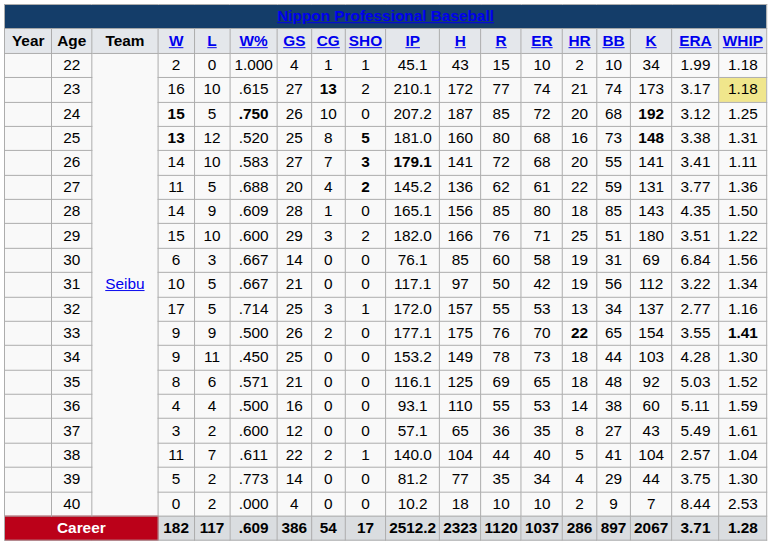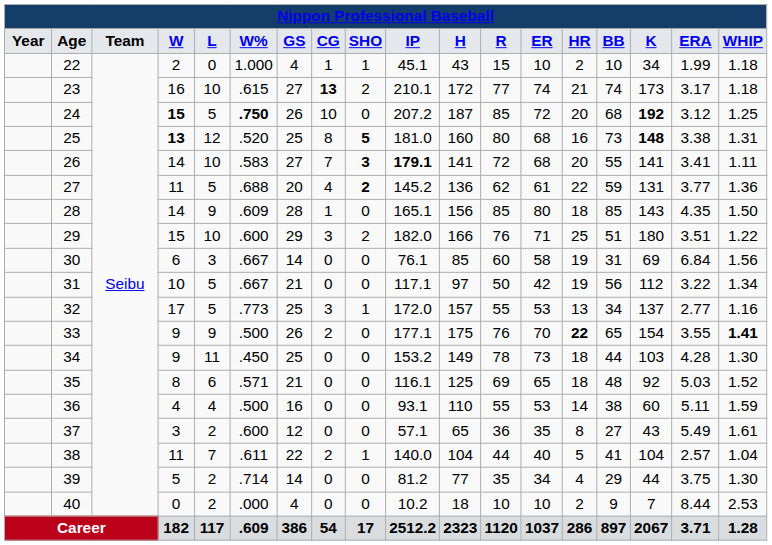 <table class="wikitable">
 <tr>
 <th colspan="18" style="background:#143d69;"><span><a href='#'>Nippon Professional Baseball</a></span></th>
 </tr>
 <tr>
 <th style="background:#e4e7eb; width:42px;">Year</th>
 <th style="background:#e4e7eb; width:34px;">Age</th>
 <th style="background:#e4e7eb; width:62px;">Team</th>
 <th style="background:#e4e7eb; width:30px;"><a href='#'>W</a></th>
 <th style="background:#e4e7eb; width:30px;"><a href='#'>L</a></th>
 <th style="background:#e4e7eb; width:42px;"><a href='#'>W%</a></th>
 <th style="background:#e4e7eb; width:28px;"><a href='#'>GS</a></th>
 <th style="background:#e4e7eb; width:28px;"><a href='#'>CG</a></th>
 <th style="background:#e4e7eb; width:28px;"><a href='#'>SHO</a></th>
 <th style="background:#e4e7eb; width:48px;"><a href='#'>IP</a></th>
 <th style="background:#e4e7eb; width:34px;"><a href='#'>H</a></th>
 <th style="background:#e4e7eb; width:34px;"><a href='#'>R</a></th>
 <th style="background:#e4e7eb; width:34px;"><a href='#'>ER</a></th>
 <th style="background:#e4e7eb; width:28px;"><a href='#'>HR</a></th>
 <th style="background:#e4e7eb; width:28px;"><a href='#'>BB</a></th>
 <th style="background:#e4e7eb; width:34px;"><a href='#'>K</a></th>
 <th style="background:#e4e7eb; width:42px;"><a href='#'>ERA</a></th>
 <th style="background:#e4e7eb; width:42px;"><a href='#'>WHIP</a></th>
 </tr>
 <tr align=center>
 <td></td>
 <td>22</td>
 <td rowspan=19><a href='#'>Seibu</a></td>
 <td>2</td>
 <td>0</td>
 <td>1.000</td>
 <td>4</td>
 <td>1</td>
 <td>1</td>
 <td>45.1</td>
 <td>43</td>
 <td>15</td>
 <td>10</td>
 <td>2</td>
 <td>10</td>
 <td>34</td>
 <td>1.99</td>
 <td>1.18</td>
 </tr>
 <tr align=center>
 <td></td>
 <td>23</td>
 <td>16</td>
 <td>10</td>
 <td>.615</td>
 <td>27</td>
 <td><strong>13</strong></td>
 <td>2</td>
 <td>210.1</td>
 <td>172</td>
 <td>77</td>
 <td>74</td>
 <td>21</td>
 <td>74</td>
 <td>173</td>
 <td>3.17</td>
-<td style="background: khaki;">1.18</td>
+<td>1.18</td>
 </tr>
 <tr align=center>
 <td></td>
 <td>24</td>
 <td><strong>15</strong></td>
 <td>5</td>
 <td><strong>.750</strong></td>
 <td>26</td>
 <td>10</td>
 <td>0</td>
 <td>207.2</td>
 <td>187</td>
 <td>85</td>
 <td>72</td>
 <td>20</td>
 <td>68</td>
 <td><strong>192</strong></td>
 <td>3.12</td>
 <td>1.25</td>
 </tr>
 <tr align=center>
 <td></td>
 <td>25</td>
 <td><strong>13</strong></td>
 <td>12</td>
 <td>.520</td>
 <td>25</td>
 <td>8</td>
 <td><strong>5</strong></td>
 <td>181.0</td>
 <td>160</td>
 <td>80</td>
 <td>68</td>
 <td>16</td>
 <td>73</td>
 <td><strong>148</strong></td>
 <td>3.38</td>
 <td>1.31</td>
 </tr>
 <tr align=center>
 <td></td>
 <td>26</td>
 <td>14</td>
 <td>10</td>
 <td>.583</td>
 <td>27</td>
 <td>7</td>
 <td><strong>3</strong></td>
 <td><strong>179.1</strong></td>
 <td>141</td>
 <td>72</td>
 <td>68</td>
 <td>20</td>
 <td>55</td>
 <td>141</td>
 <td>3.41</td>
 <td>1.11</td>
 </tr>
 <tr align=center>
 <td></td>
 <td>27</td>
 <td>11</td>
 <td>5</td>
 <td>.688</td>
 <td>20</td>
 <td>4</td>
 <td><strong>2</strong></td>
 <td>145.2</td>
 <td>136</td>
 <td>62</td>
 <td>61</td>
 <td>22</td>
 <td>59</td>
 <td>131</td>
 <td>3.77</td>
 <td>1.36</td>
 </tr>
 <tr align=center>
 <td></td>
 <td>28</td>
 <td>14</td>
 <td>9</td>
 <td>.609</td>
 <td>28</td>
 <td>1</td>
 <td>0</td>
 <td>165.1</td>
 <td>156</td>
 <td>85</td>
 <td>80</td>
 <td>18</td>
 <td>85</td>
 <td>143</td>
 <td>4.35</td>
 <td>1.50</td>
 </tr>
 <tr align=center>
 <td></td>
 <td>29</td>
 <td>15</td>
 <td>10</td>
 <td>.600</td>
 <td>29</td>
 <td>3</td>
 <td>2</td>
 <td>182.0</td>
 <td>166</td>
 <td>76</td>
 <td>71</td>
 <td>25</td>
 <td>51</td>
 <td>180</td>
 <td>3.51</td>
 <td>1.22</td>
 </tr>
 <tr align=center>
 <td></td>
 <td>30</td>
 <td>6</td>
 <td>3</td>
 <td>.667</td>
 <td>14</td>
 <td>0</td>
 <td>0</td>
 <td>76.1</td>
 <td>85</td>
 <td>60</td>
 <td>58</td>
 <td>19</td>
 <td>31</td>
 <td>69</td>
 <td>6.84</td>
 <td>1.56</td>
 </tr>
 <tr align=center>
 <td></td>
 <td>31</td>
 <td>10</td>
 <td>5</td>
 <td>.667</td>
 <td>21</td>
 <td>0</td>
 <td>0</td>
 <td>117.1</td>
 <td>97</td>
 <td>50</td>
 <td>42</td>
 <td>19</td>
 <td>56</td>
 <td>112</td>
 <td>3.22</td>
 <td>1.34</td>
 </tr>
 <tr align=center>
 <td></td>
 <td>32</td>
 <td>17</td>
 <td>5</td>
-<td>.714</td>
+<td>.773</td>
 <td>25</td>
 <td>3</td>
 <td>1</td>
 <td>172.0</td>
 <td>157</td>
 <td>55</td>
 <td>53</td>
 <td>13</td>
 <td>34</td>
 <td>137</td>
 <td>2.77</td>
 <td>1.16</td>
 </tr>
 <tr align=center>
 <td></td>
 <td>33</td>
 <td>9</td>
 <td>9</td>
 <td>.500</td>
 <td>26</td>
 <td>2</td>
 <td>0</td>
 <td>177.1</td>
 <td>175</td>
 <td>76</td>
 <td>70</td>
 <td><strong>22</strong></td>
 <td>65</td>
 <td>154</td>
 <td>3.55</td>
 <td><strong>1.41</strong></td>
 </tr>
 <tr align=center>
 <td></td>
 <td>34</td>
 <td>9</td>
 <td>11</td>
 <td>.450</td>
 <td>25</td>
 <td>0</td>
 <td>0</td>
 <td>153.2</td>
 <td>149</td>
 <td>78</td>
 <td>73</td>
 <td>18</td>
 <td>44</td>
 <td>103</td>
 <td>4.28</td>
 <td>1.30</td>
 </tr>
 <tr align=center>
 <td></td>
 <td>35</td>
 <td>8</td>
 <td>6</td>
 <td>.571</td>
 <td>21</td>
 <td>0</td>
 <td>0</td>
 <td>116.1</td>
 <td>125</td>
 <td>69</td>
 <td>65</td>
 <td>18</td>
 <td>48</td>
 <td>92</td>
 <td>5.03</td>
 <td>1.52</td>
 </tr>
 <tr align=center>
 <td></td>
 <td>36</td>
 <td>4</td>
 <td>4</td>
 <td>.500</td>
 <td>16</td>
 <td>0</td>
 <td>0</td>
 <td>93.1</td>
 <td>110</td>
 <td>55</td>
 <td>53</td>
 <td>14</td>
 <td>38</td>
 <td>60</td>
 <td>5.11</td>
 <td>1.59</td>
 </tr>
 <tr align=center>
 <td></td>
 <td>37</td>
 <td>3</td>
 <td>2</td>
 <td>.600</td>
 <td>12</td>
 <td>0</td>
 <td>0</td>
 <td>57.1</td>
 <td>65</td>
 <td>36</td>
 <td>35</td>
 <td>8</td>
 <td>27</td>
 <td>43</td>
 <td>5.49</td>
 <td>1.61</td>
 </tr>
 <tr align=center>
 <td></td>
 <td>38</td>
 <td>11</td>
 <td>7</td>
 <td>.611</td>
 <td>22</td>
 <td>2</td>
 <td>1</td>
 <td>140.0</td>
 <td>104</td>
 <td>44</td>
 <td>40</td>
 <td>5</td>
 <td>41</td>
 <td>104</td>
 <td>2.57</td>
 <td>1.04</td>
 </tr>
 <tr align=center>
 <td></td>
 <td>39</td>
 <td>5</td>
 <td>2</td>
-<td>.773</td>
+<td>.714</td>
 <td>14</td>
 <td>0</td>
 <td>0</td>
 <td>81.2</td>
 <td>77</td>
 <td>35</td>
 <td>34</td>
 <td>4</td>
 <td>29</td>
 <td>44</td>
 <td>3.75</td>
 <td>1.30</td>
 </tr>
 <tr align=center>
 <td></td>
 <td>40</td>
 <td>0</td>
 <td>2</td>
 <td>.000</td>
 <td>4</td>
 <td>0</td>
 <td>0</td>
 <td>10.2</td>
 <td>18</td>
 <td>10</td>
 <td>10</td>
 <td>2</td>
 <td>9</td>
 <td>7</td>
 <td>8.44</td>
 <td>2.53</td>
 </tr>
 <tr style="text-align:center; background:#dadde0;">
 <td colspan="3" style="background:#bb0119; color:#fff;"><strong>Career</strong></td>
 <td><strong>182</strong></td>
 <td><strong>117</strong></td>
 <td><strong>.609</strong></td>
 <td><strong>386</strong></td>
 <td><strong>54</strong></td>
 <td><strong>17</strong></td>
 <td><strong>2512.2</strong></td>
 <td><strong>2323</strong></td>
 <td><strong>1120</strong></td>
 <td><strong>1037</strong></td>
 <td><strong>286</strong></td>
 <td><strong>897</strong></td>
 <td><strong>2067</strong></td>
 <td><strong>3.71</strong></td>
 <td><strong>1.28</strong></td>
 </tr>
 </table>
